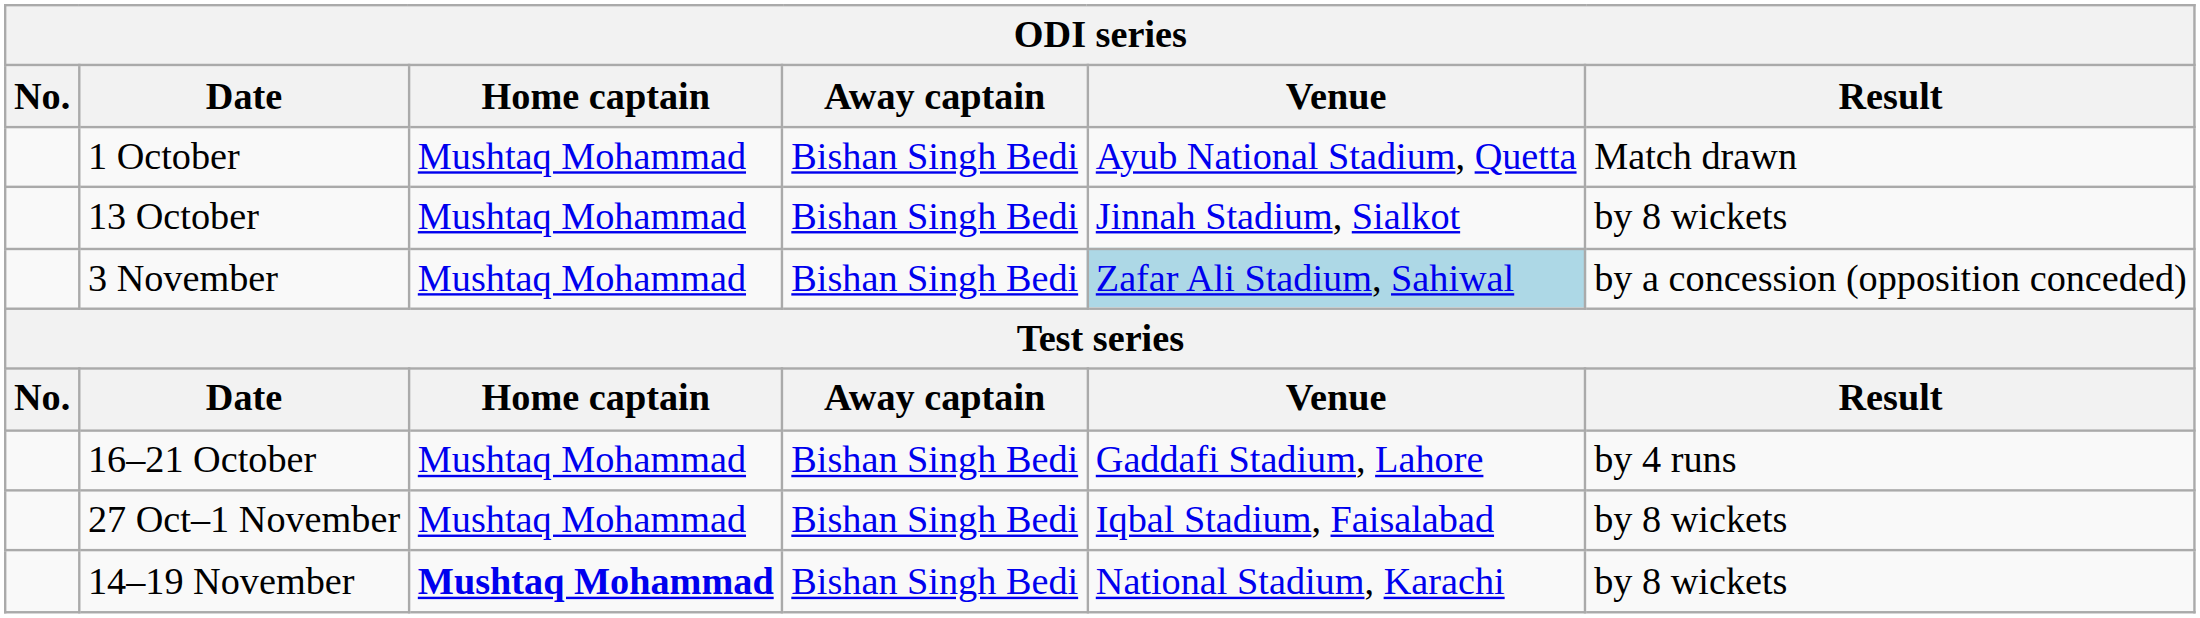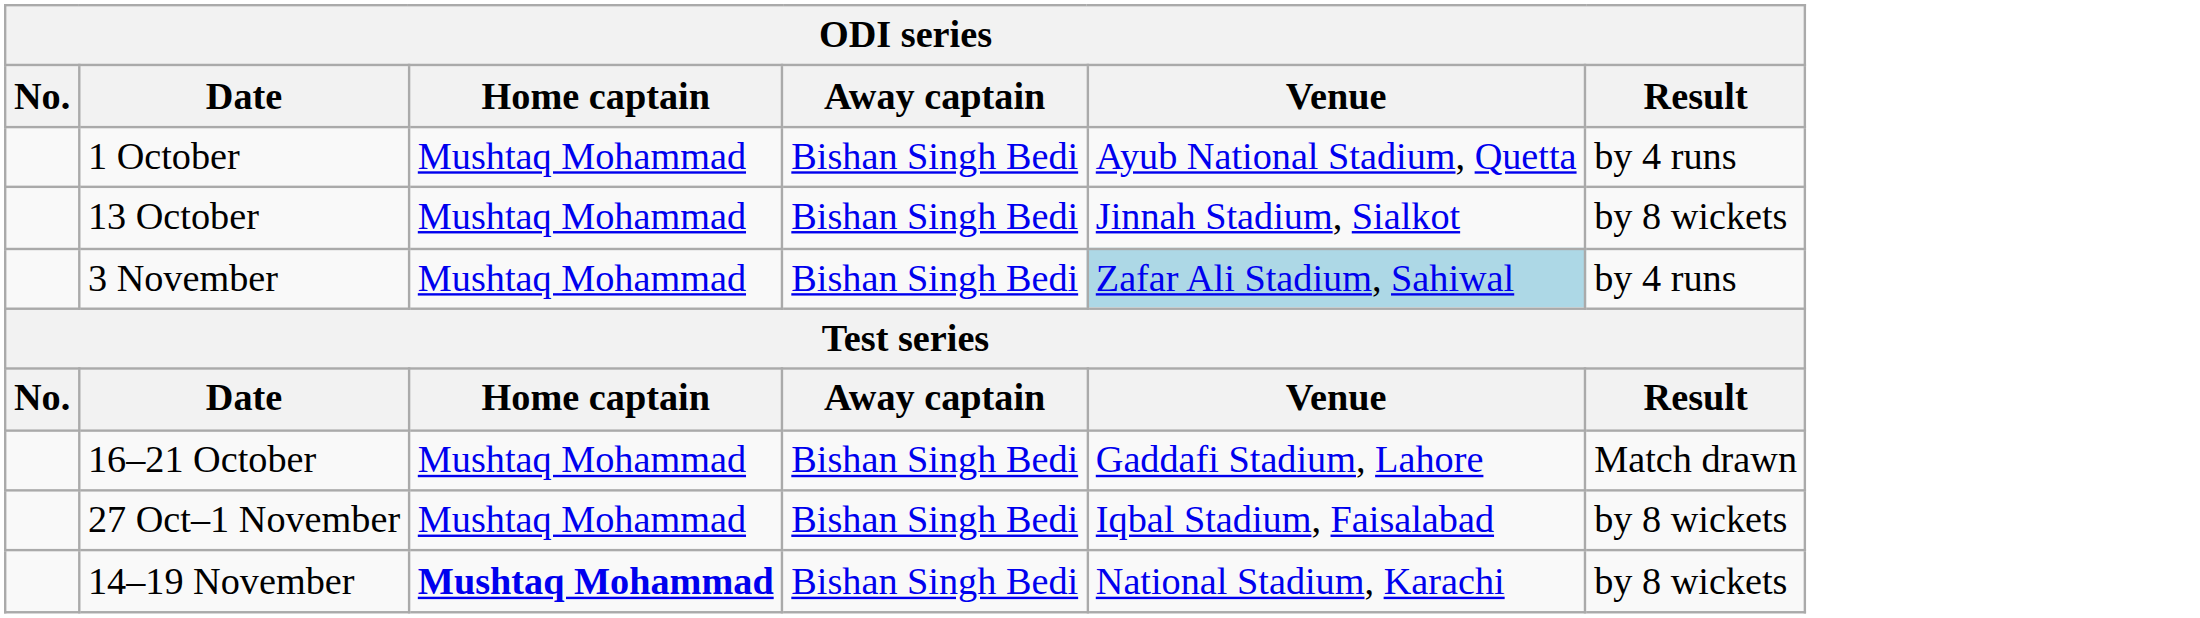 <table class="wikitable">
 <tr>
 <th colspan="9">ODI series</th>
 </tr>
 <tr>
 <th>No.</th>
 <th>Date</th>
 <th>Home captain</th>
 <th>Away captain</th>
 <th>Venue</th>
 <th>Result</th>
 </tr>
 <tr>
 <td></td>
 <td>1 October</td>
 <td><a href='#'>Mushtaq Mohammad</a></td>
 <td><a href='#'>Bishan Singh Bedi</a></td>
 <td><a href='#'>Ayub National Stadium</a>, <a href='#'>Quetta</a></td>
-<td>Match drawn</td>
+<td> by 4 runs</td>
 </tr>
 <tr>
 <td></td>
 <td>13 October</td>
 <td><a href='#'>Mushtaq Mohammad</a></td>
 <td><a href='#'>Bishan Singh Bedi</a></td>
 <td><a href='#'>Jinnah Stadium</a>, <a href='#'>Sialkot</a></td>
 <td> by 8 wickets</td>
 </tr>
 <tr>
 <td></td>
 <td>3 November</td>
 <td><a href='#'>Mushtaq Mohammad</a></td>
 <td><a href='#'>Bishan Singh Bedi</a></td>
 <td style="background: lightblue;"><a href='#'>Zafar Ali Stadium</a>, <a href='#'>Sahiwal</a></td>
-<td> by a concession (opposition conceded)</td>
+<td> by 4 runs</td>
 </tr>
 <tr>
 <th colspan="9">Test series</th>
 </tr>
 <tr>
 <th>No.</th>
 <th>Date</th>
 <th>Home captain</th>
 <th>Away captain</th>
 <th>Venue</th>
 <th>Result</th>
 </tr>
 <tr>
 <td></td>
 <td>16–21 October</td>
 <td><a href='#'>Mushtaq Mohammad</a></td>
 <td><a href='#'>Bishan Singh Bedi</a></td>
 <td><a href='#'>Gaddafi Stadium</a>, <a href='#'>Lahore</a></td>
-<td> by 4 runs</td>
+<td>Match drawn</td>
 </tr>
 <tr>
 <td></td>
 <td>27 Oct–1 November</td>
 <td><a href='#'>Mushtaq Mohammad</a></td>
 <td><a href='#'>Bishan Singh Bedi</a></td>
 <td><a href='#'>Iqbal Stadium</a>, <a href='#'>Faisalabad</a></td>
 <td> by 8 wickets</td>
 </tr>
 <tr>
 <td></td>
 <td>14–19 November</td>
 <td><strong><a href='#'>Mushtaq Mohammad</a></strong></td>
 <td><a href='#'>Bishan Singh Bedi</a></td>
 <td><a href='#'>National Stadium</a>, <a href='#'>Karachi</a></td>
 <td> by 8 wickets</td>
 </tr>
 </table>
